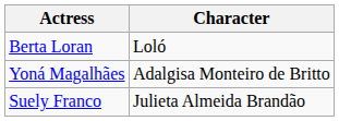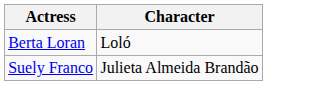 <table class="wikitable sortable">
 <tr>
 <th>Actress</th>
 <th>Character</th>
 </tr>
 <tr>
 <td><a href='#'>Berta Loran</a></td>
 <td>Loló</td>
 </tr>
 <tr>
-<td><a href='#'>Yoná Magalhães</a></td>
-<td>Adalgisa Monteiro de Britto</td>
-</tr>
-<tr>
 <td><a href='#'>Suely Franco</a></td>
 <td>Julieta Almeida Brandão</td>
 </tr>
 </table>
